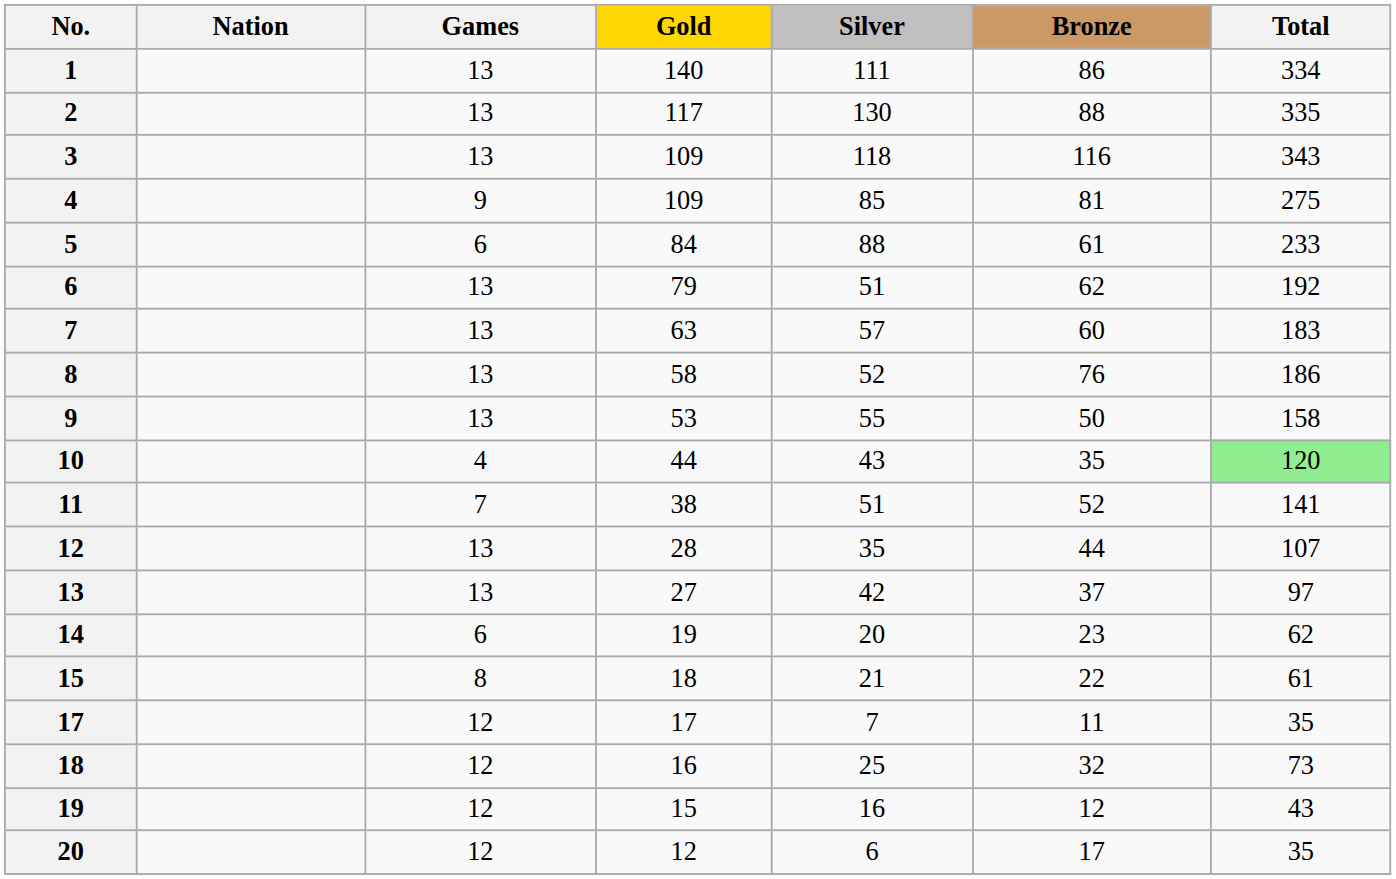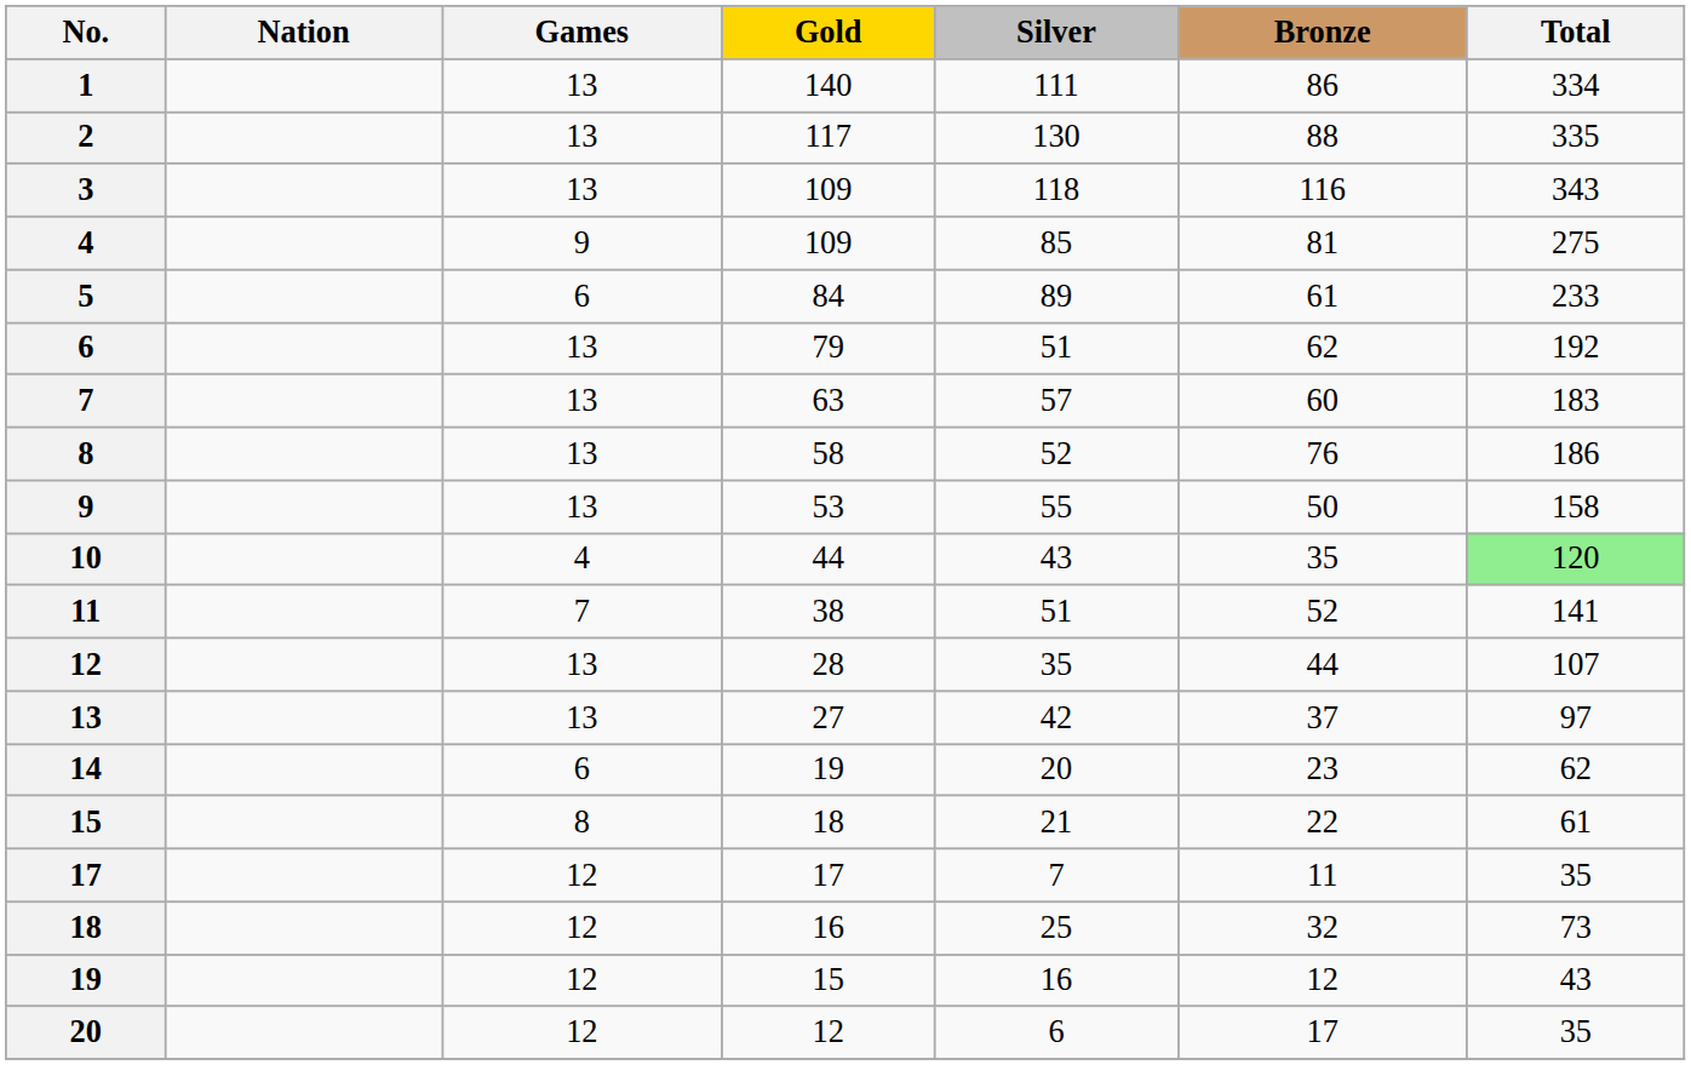 <table class="wikitable"  style="width:60%; font-size:90%; text-align:center;">
 <tr>
 <th>No.</th>
 <th>Nation</th>
 <th>Games</th>
 <th style="background:gold;">Gold</th>
 <th style="background:silver;">Silver</th>
 <th style="background:#c96;">Bronze</th>
 <th>Total</th>
 </tr>
 <tr>
 <th>1</th>
 <td align=left></td>
 <td>13</td>
 <td>140</td>
 <td>111</td>
 <td>86</td>
 <td>334</td>
 </tr>
 <tr>
 <th>2</th>
 <td align=left></td>
 <td>13</td>
 <td>117</td>
 <td>130</td>
 <td>88</td>
 <td>335</td>
 </tr>
 <tr>
 <th>3</th>
 <td align=left></td>
 <td>13</td>
 <td>109</td>
 <td>118</td>
 <td>116</td>
 <td>343</td>
 </tr>
 <tr>
 <th>4</th>
 <td align=left></td>
 <td>9</td>
 <td>109</td>
 <td>85</td>
 <td>81</td>
 <td>275</td>
 </tr>
 <tr>
 <th>5</th>
 <td align=left></td>
 <td>6</td>
 <td>84</td>
-<td>88</td>
+<td>89</td>
 <td>61</td>
 <td>233</td>
 </tr>
 <tr>
 <th>6</th>
 <td align=left></td>
 <td>13</td>
 <td>79</td>
 <td>51</td>
 <td>62</td>
 <td>192</td>
 </tr>
 <tr>
 <th>7</th>
 <td align=left></td>
 <td>13</td>
 <td>63</td>
 <td>57</td>
 <td>60</td>
 <td>183</td>
 </tr>
 <tr>
 <th>8</th>
 <td align="left"></td>
 <td>13</td>
 <td>58</td>
 <td>52</td>
 <td>76</td>
 <td>186</td>
 </tr>
 <tr>
 <th>9</th>
 <td align="left"></td>
 <td>13</td>
 <td>53</td>
 <td>55</td>
 <td>50</td>
 <td>158</td>
 </tr>
 <tr>
 <th>10</th>
 <td align="left"></td>
 <td>4</td>
 <td>44</td>
 <td>43</td>
 <td>35</td>
 <td style="background: lightgreen;">120</td>
 </tr>
 <tr>
 <th>11</th>
 <td align=left></td>
 <td>7</td>
 <td>38</td>
 <td>51</td>
 <td>52</td>
 <td>141</td>
 </tr>
 <tr>
 <th>12</th>
 <td align=left></td>
 <td>13</td>
 <td>28</td>
 <td>35</td>
 <td>44</td>
 <td>107</td>
 </tr>
 <tr>
 <th>13</th>
 <td align=left></td>
 <td>13</td>
 <td>27</td>
 <td>42</td>
 <td>37</td>
 <td>97</td>
 </tr>
 <tr>
 <th>14</th>
 <td align="left"></td>
 <td>6</td>
 <td>19</td>
 <td>20</td>
 <td>23</td>
 <td>62</td>
 </tr>
 <tr>
 <th>15</th>
 <td align="left"></td>
 <td>8</td>
 <td>18</td>
 <td>21</td>
 <td>22</td>
 <td>61</td>
 </tr>
 <tr>
 <th>17</th>
 <td align="left"></td>
 <td>12</td>
 <td>17</td>
 <td>7</td>
 <td>11</td>
 <td>35</td>
 </tr>
 <tr>
 <th>18</th>
 <td align=left></td>
 <td>12</td>
 <td>16</td>
 <td>25</td>
 <td>32</td>
 <td>73</td>
 </tr>
 <tr>
 <th>19</th>
 <td align="left"></td>
 <td>12</td>
 <td>15</td>
 <td>16</td>
 <td>12</td>
 <td>43</td>
 </tr>
 <tr>
 <th>20</th>
 <td align="left"></td>
 <td>12</td>
 <td>12</td>
 <td>6</td>
 <td>17</td>
 <td>35</td>
 </tr>
 <tr>
 </tr>
 </table>
